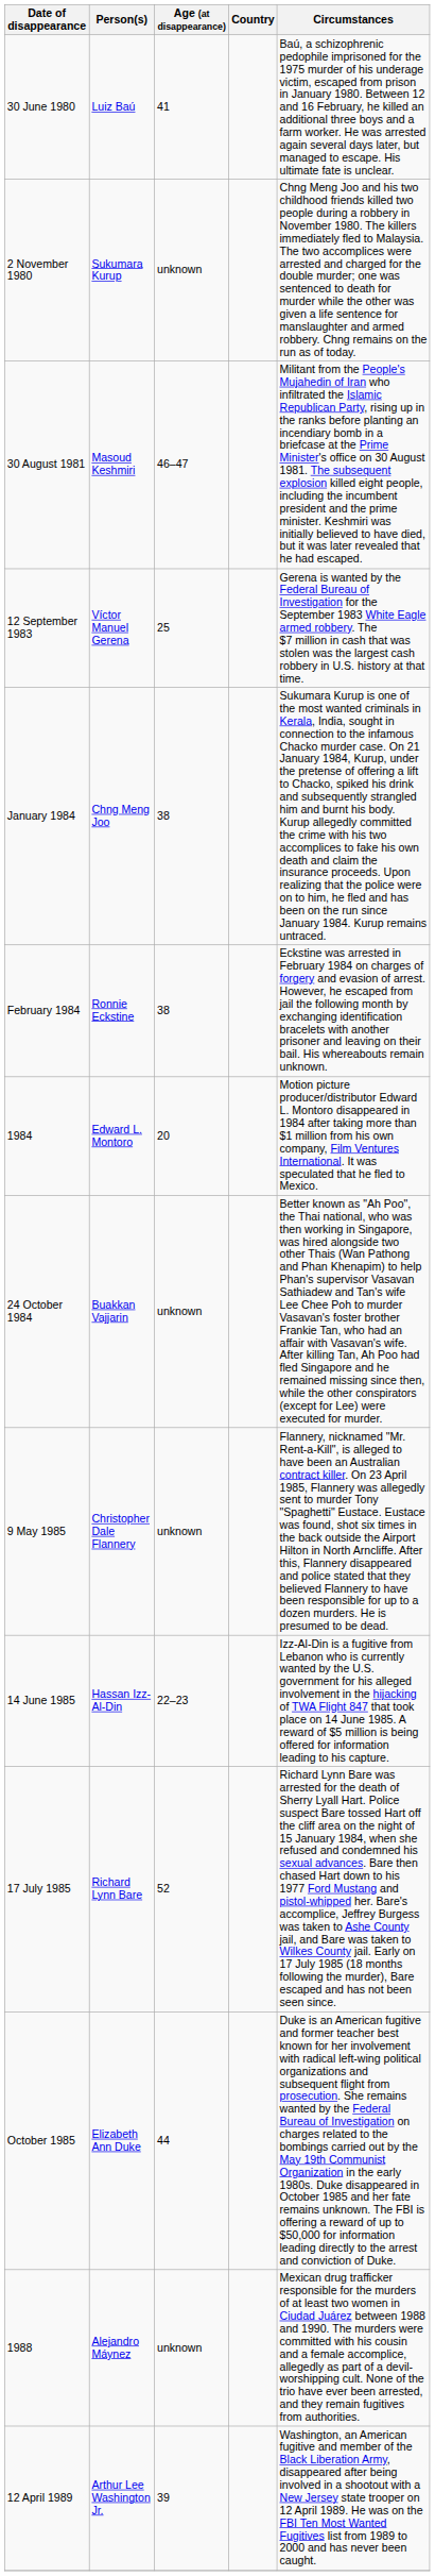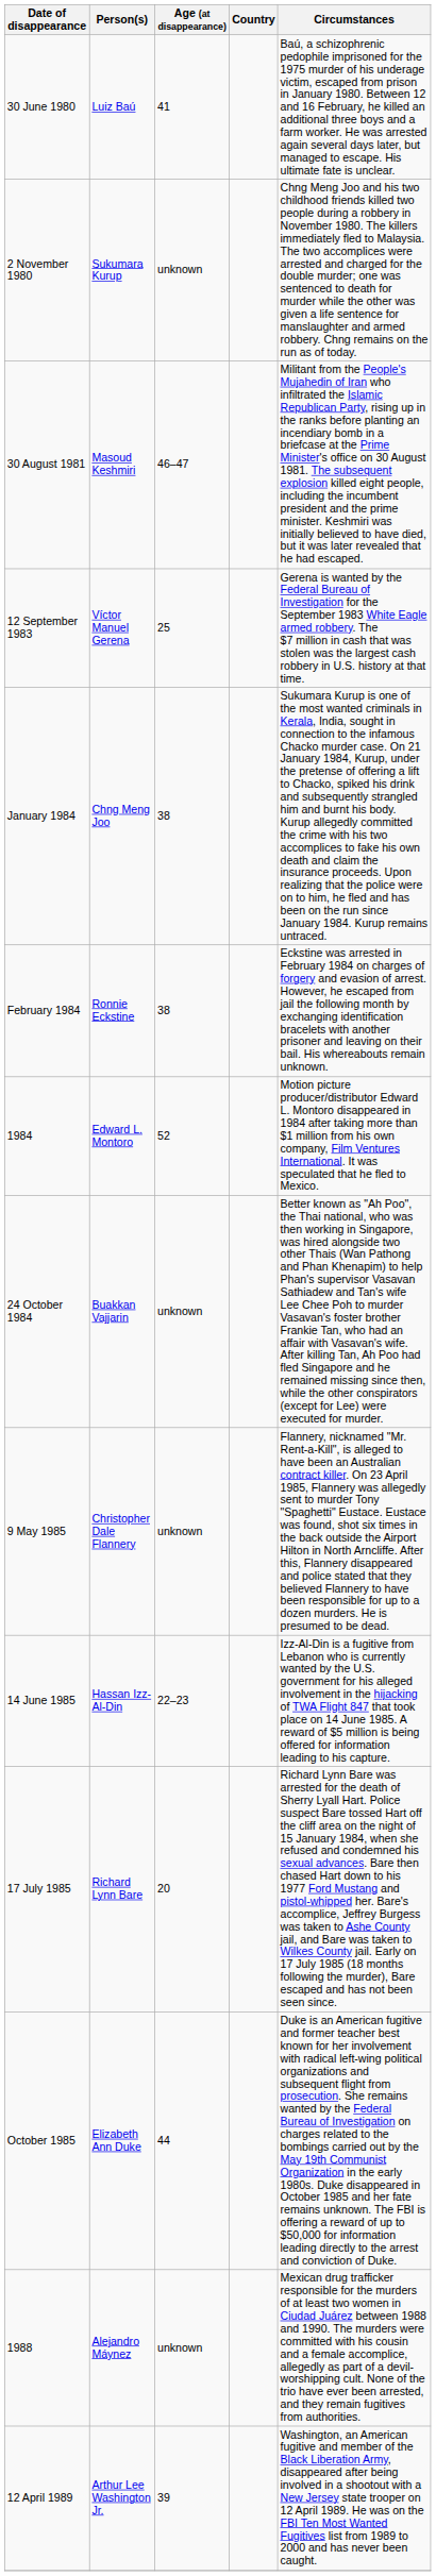 <table class="wikitable sortable zebra">
 <tr>
 <th data-sort-type="isoDate">Date of disappearance</th>
 <th data-sort-type="text">Person(s)</th>
 <th data-sort-type="text">Age <small>(at disappearance)</small></th>
 <th data-sort-type="text">Country</th>
 <th class="unsortable">Circumstances</th>
 </tr>
 <tr>
 <td>30 June 1980</td>
 <td><a href='#'>Luiz Baú</a></td>
 <td>41</td>
 <td></td>
 <td>Baú, a schizophrenic pedophile imprisoned for the 1975 murder of his underage victim, escaped from prison in January 1980. Between 12 and 16 February, he killed an additional three boys and a farm worker. He was arrested again several days later, but managed to escape. His ultimate fate is unclear.</td>
 </tr>
 <tr>
 <td>2 November 1980</td>
 <td><a href='#'>Sukumara Kurup</a></td>
 <td>unknown</td>
 <td></td>
 <td>Chng Meng Joo and his two childhood friends killed two people during a robbery in November 1980. The killers immediately fled to Malaysia. The two accomplices were arrested and charged for the double murder; one was sentenced to death for murder while the other was given a life sentence for manslaughter and armed robbery. Chng remains on the run as of today.</td>
 </tr>
 <tr>
 <td>30 August 1981</td>
 <td><a href='#'>Masoud Keshmiri</a></td>
 <td>46–47</td>
 <td></td>
 <td>Militant from the <a href='#'>People's Mujahedin of Iran</a> who infiltrated the <a href='#'>Islamic Republican Party</a>, rising up in the ranks before planting an incendiary bomb in a briefcase at the <a href='#'>Prime Minister</a>'s office on 30 August 1981. <a href='#'>The subsequent explosion</a> killed eight people, including the incumbent president and the prime minister. Keshmiri was initially believed to have died, but it was later revealed that he had escaped.</td>
 </tr>
 <tr>
 <td>12 September 1983</td>
 <td><a href='#'>Víctor Manuel Gerena</a></td>
 <td>25</td>
 <td></td>
 <td>Gerena is wanted by the <a href='#'>Federal Bureau of Investigation</a> for the September 1983 <a href='#'>White Eagle armed robbery</a>. The $7 million in cash that was stolen was the largest cash robbery in U.S. history at that time.</td>
 </tr>
 <tr>
 <td>January 1984</td>
 <td><a href='#'>Chng Meng Joo</a></td>
 <td>38</td>
 <td></td>
 <td>Sukumara Kurup is one of the most wanted criminals in <a href='#'>Kerala</a>, India, sought in connection to the infamous Chacko murder case. On 21 January 1984, Kurup, under the pretense of offering a lift to Chacko, spiked his drink and subsequently strangled him and burnt his body. Kurup allegedly committed the crime with his two accomplices to fake his own death and claim the insurance proceeds. Upon realizing that the police were on to him, he fled and has been on the run since January 1984. Kurup remains untraced.</td>
 </tr>
 <tr>
 <td>February 1984</td>
 <td><a href='#'>Ronnie Eckstine</a></td>
 <td>38</td>
 <td></td>
 <td>Eckstine was arrested in February 1984 on charges of <a href='#'>forgery</a> and evasion of arrest. However, he escaped from jail the following month by exchanging identification bracelets with another prisoner and leaving on their bail. His whereabouts remain unknown.</td>
 </tr>
 <tr>
 <td data-sort-value="1984-01-01">1984</td>
 <td><a href='#'>Edward L. Montoro</a></td>
-<td>20</td>
+<td>52</td>
 <td></td>
 <td>Motion picture producer/distributor Edward L. Montoro disappeared in 1984 after taking more than $1 million from his own company, <a href='#'>Film Ventures International</a>. It was speculated that he fled to Mexico.</td>
 </tr>
 <tr>
 <td>24 October 1984</td>
 <td><a href='#'>Buakkan Vajjarin</a></td>
 <td>unknown</td>
 <td></td>
 <td>Better known as "Ah Poo", the Thai national, who was then working in Singapore, was hired alongside two other Thais (Wan Pathong and Phan Khenapim) to help Phan's supervisor Vasavan Sathiadew and Tan's wife Lee Chee Poh to murder Vasavan's foster brother Frankie Tan, who had an affair with Vasavan's wife. After killing Tan, Ah Poo had fled Singapore and he remained missing since then, while the other conspirators (except for Lee) were executed for murder.</td>
 </tr>
 <tr>
 <td>9 May 1985</td>
 <td><a href='#'>Christopher Dale Flannery</a></td>
 <td>unknown</td>
 <td></td>
 <td>Flannery, nicknamed "Mr. Rent-a-Kill", is alleged to have been an Australian <a href='#'>contract killer</a>. On 23 April 1985, Flannery was allegedly sent to murder Tony "Spaghetti" Eustace. Eustace was found, shot six times in the back outside the Airport Hilton in North Arncliffe. After this, Flannery disappeared and police stated that they believed Flannery to have been responsible for up to a dozen murders. He is presumed to be dead.</td>
 </tr>
 <tr>
 <td>14 June 1985</td>
 <td><a href='#'>Hassan Izz-Al-Din</a></td>
 <td>22–23</td>
 <td></td>
 <td>Izz-Al-Din is a fugitive from Lebanon who is currently wanted by the U.S. government for his alleged involvement in the <a href='#'>hijacking</a> of <a href='#'>TWA Flight 847</a> that took place on 14 June 1985. A reward of $5 million is being offered for information leading to his capture.</td>
 </tr>
 <tr>
 <td>17 July 1985</td>
 <td><a href='#'>Richard Lynn Bare</a></td>
-<td>52</td>
+<td>20</td>
 <td></td>
 <td>Richard Lynn Bare was arrested for the death of Sherry Lyall Hart. Police suspect Bare tossed Hart off the cliff area on the night of 15 January 1984, when she refused and condemned his <a href='#'>sexual advances</a>. Bare then chased Hart down to his 1977 <a href='#'>Ford Mustang</a> and <a href='#'>pistol-whipped</a> her. Bare's accomplice, Jeffrey Burgess was taken to <a href='#'>Ashe County</a> jail, and Bare was taken to <a href='#'>Wilkes County</a> jail. Early on 17 July 1985 (18 months following the murder), Bare escaped and has not been seen since.</td>
 </tr>
 <tr>
 <td data-sort-value="1985-06-01">October 1985</td>
 <td><a href='#'>Elizabeth Ann Duke</a></td>
 <td>44</td>
 <td></td>
 <td>Duke is an American fugitive and former teacher best known for her involvement with radical left-wing political organizations and subsequent flight from <a href='#'>prosecution</a>. She remains wanted by the <a href='#'>Federal Bureau of Investigation</a> on charges related to the bombings carried out by the <a href='#'>May 19th Communist Organization</a> in the early 1980s. Duke disappeared in October 1985 and her fate remains unknown. The FBI is offering a reward of up to $50,000 for information leading directly to the arrest and conviction of Duke.</td>
 </tr>
 <tr>
 <td>1988</td>
 <td><a href='#'>Alejandro Máynez</a></td>
 <td>unknown</td>
 <td></td>
 <td>Mexican drug trafficker responsible for the murders of at least two women in <a href='#'>Ciudad Juárez</a> between 1988 and 1990. The murders were committed with his cousin and a female accomplice, allegedly as part of a devil-worshipping cult. None of the trio have ever been arrested, and they remain fugitives from authorities.</td>
 </tr>
 <tr>
 <td data-sort-value="1989-04-12">12 April 1989</td>
 <td><a href='#'>Arthur Lee Washington Jr.</a></td>
 <td>39</td>
 <td></td>
 <td>Washington, an American fugitive and member of the <a href='#'>Black Liberation Army</a>, disappeared after being involved in a shootout with a <a href='#'>New Jersey</a> state trooper on 12 April 1989. He was on the <a href='#'>FBI Ten Most Wanted Fugitives</a> list from 1989 to 2000 and has never been caught.</td>
 </tr>
 <tr>
 </tr>
 </table>
